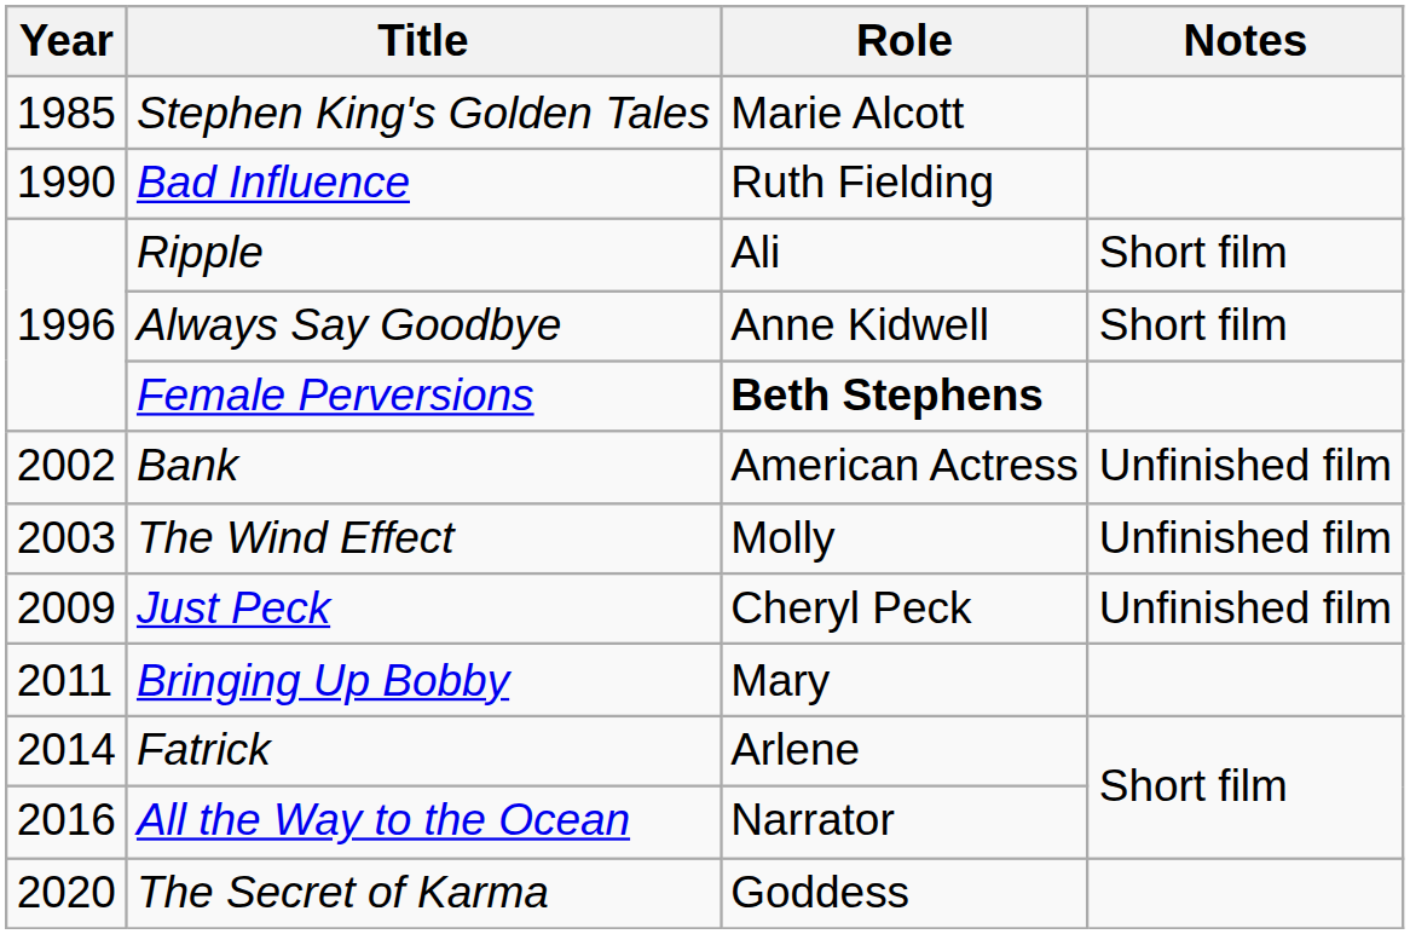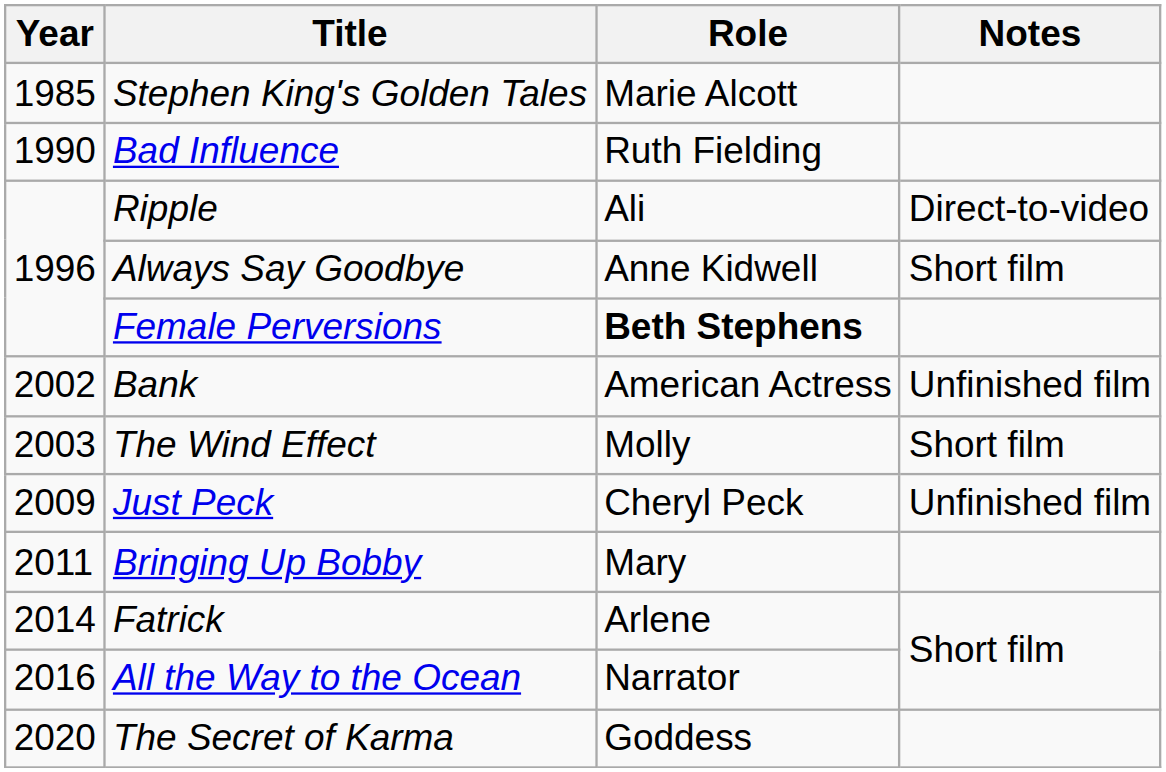 <table class="wikitable sortable">
 <tr>
 <th>Year</th>
 <th>Title</th>
 <th>Role</th>
 <th class="unsortable">Notes</th>
 </tr>
 <tr>
 <td>1985</td>
 <td><em>Stephen King's Golden Tales</em></td>
 <td>Marie Alcott</td>
 <td></td>
 </tr>
 <tr>
 <td>1990</td>
 <td><em><a href='#'>Bad Influence</a></em></td>
 <td>Ruth Fielding</td>
 <td></td>
 </tr>
 <tr>
 <td rowspan="3">1996</td>
 <td><em>Ripple</em></td>
 <td>Ali</td>
-<td>Short film</td>
+<td>Direct-to-video</td>
 </tr>
 <tr>
 <td><em>Always Say Goodbye</em></td>
 <td>Anne Kidwell</td>
 <td>Short film</td>
 </tr>
 <tr>
 <td><em><a href='#'>Female Perversions</a></em></td>
 <td><strong>Beth Stephens</strong></td>
 <td></td>
 </tr>
 <tr>
 <td>2002</td>
 <td><em>Bank</em></td>
 <td>American Actress</td>
 <td>Unfinished film</td>
 </tr>
 <tr>
 <td>2003</td>
 <td><em>The Wind Effect</em></td>
 <td>Molly</td>
-<td>Unfinished film</td>
+<td>Short film</td>
 </tr>
 <tr>
 <td>2009</td>
 <td><em><a href='#'>Just Peck</a></em></td>
 <td>Cheryl Peck</td>
 <td>Unfinished film</td>
 </tr>
 <tr>
 <td>2011</td>
 <td><em><a href='#'>Bringing Up Bobby</a></em></td>
 <td>Mary</td>
 <td></td>
 </tr>
 <tr>
 <td>2014</td>
 <td><em>Fatrick</em></td>
 <td>Arlene</td>
 <td rowspan="2">Short film</td>
 </tr>
 <tr>
 <td>2016</td>
 <td><em><a href='#'>All the Way to the Ocean</a></em></td>
 <td>Narrator</td>
 </tr>
 <tr>
 <td>2020</td>
 <td><em>The Secret of Karma</em></td>
 <td>Goddess</td>
 <td></td>
 </tr>
 </table>
